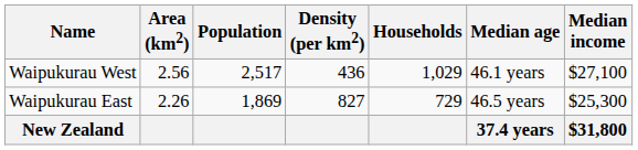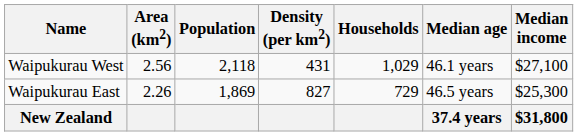 <table class="wikitable">
 <tr>
 <th>Name</th>
 <th>Area<br>(km<sup>2</sup>)</th>
 <th>Population</th>
 <th>Density<br>(per km<sup>2</sup>)</th>
 <th>Households</th>
 <th>Median age</th>
 <th>Median<br>income</th>
 </tr>
 <tr>
 <td>Waipukurau West</td>
 <td style="text-align:right;">2.56</td>
-<td style="text-align:right;">2,517</td>
-<td style="text-align:right;">436</td>
+<td style="text-align:right;">2,118</td>
+<td style="text-align:right;">431</td>
 <td style="text-align:right;">1,029</td>
 <td>46.1 years</td>
 <td>$27,100</td>
 </tr>
 <tr>
 <td>Waipukurau East</td>
 <td style="text-align:right;">2.26</td>
 <td style="text-align:right;">1,869</td>
 <td style="text-align:right;">827</td>
 <td style="text-align:right;">729</td>
 <td>46.5 years</td>
 <td>$25,300</td>
 </tr>
 <tr>
 <th>New Zealand</th>
 <th></th>
 <th></th>
 <th></th>
 <th></th>
 <th>37.4 years</th>
 <th style="text-align:left;">$31,800</th>
 </tr>
 </table>
